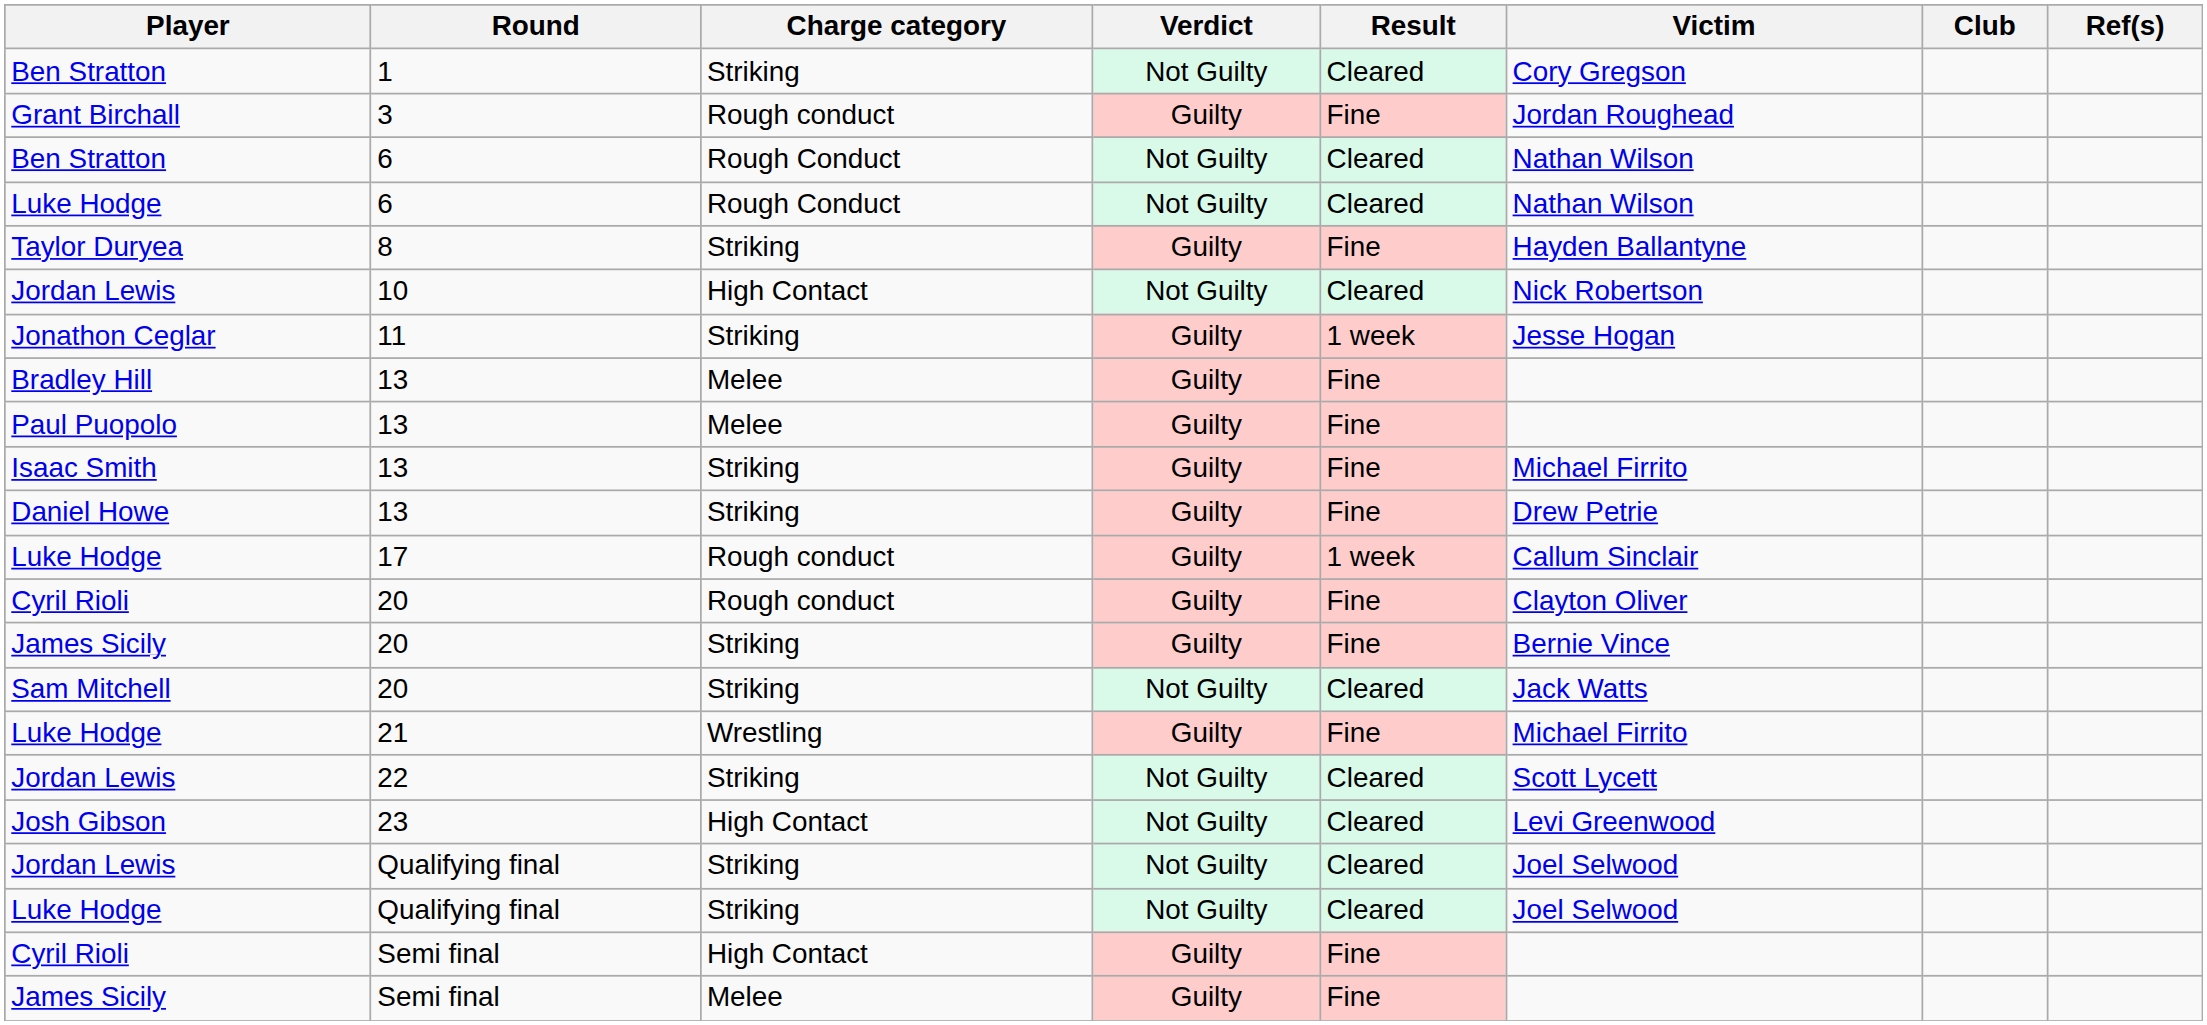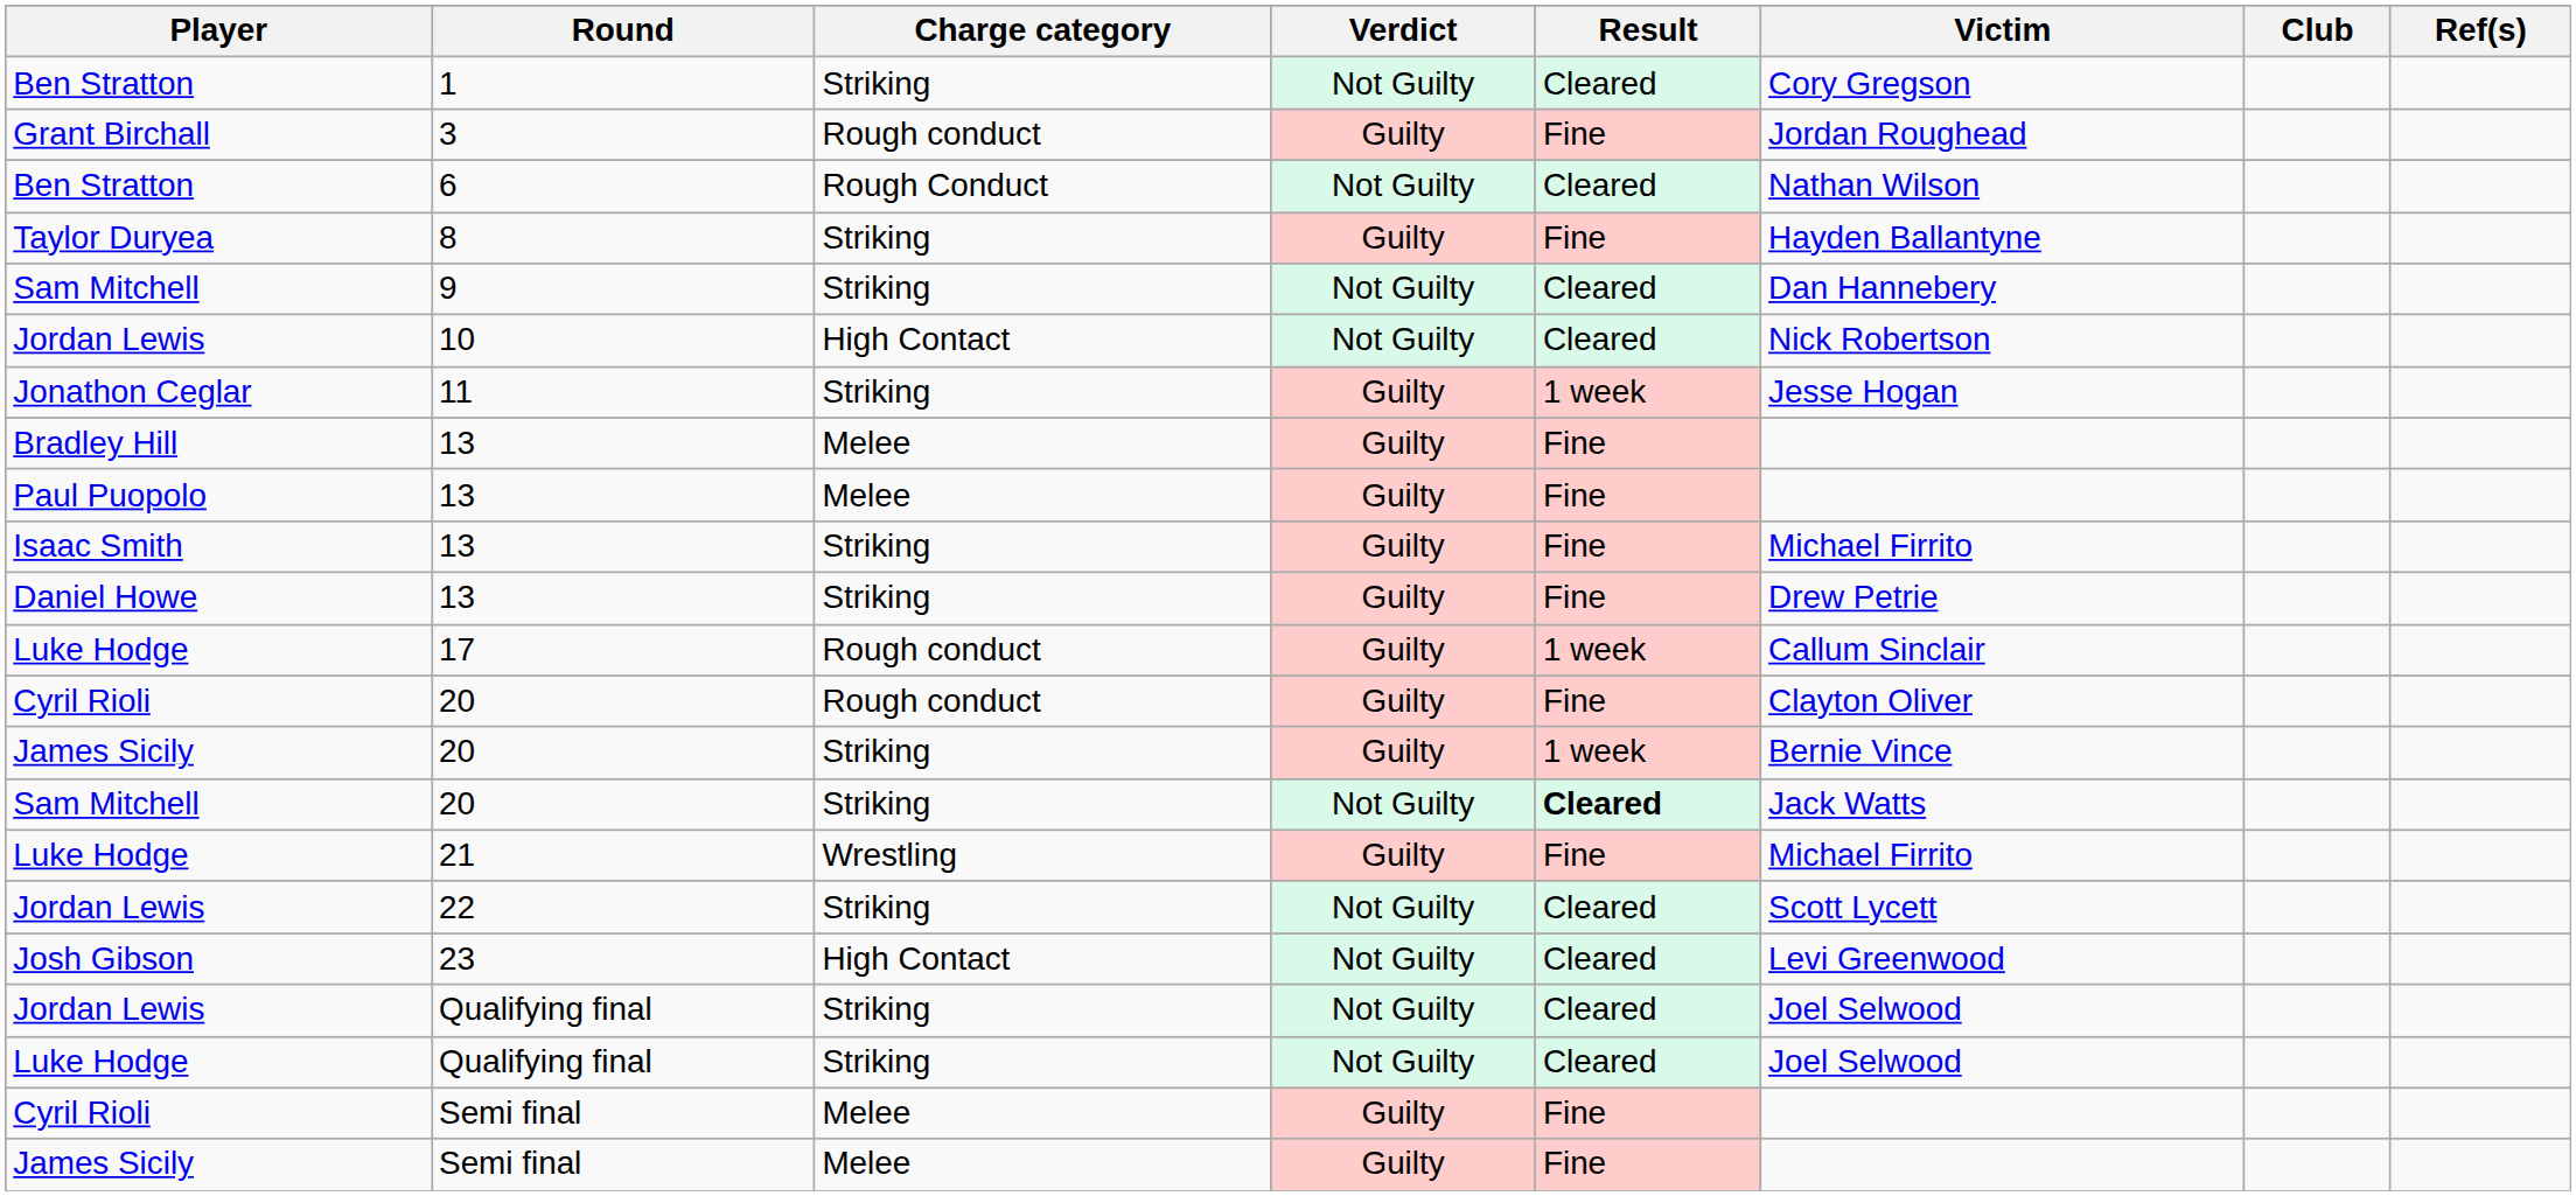 <table class="wikitable sortable" style="width:100%;">
 <tr>
 <th>Player</th>
 <th>Round</th>
 <th>Charge category</th>
 <th>Verdict</th>
 <th>Result</th>
 <th>Victim</th>
 <th>Club</th>
 <th class="unsortable">Ref(s)</th>
 </tr>
 <tr>
 <td><a href='#'>Ben Stratton</a></td>
 <td>1</td>
 <td>Striking</td>
 <td style="text-align:center; background:#d9f9e9;;">Not Guilty</td>
 <td style="background:#d9f9e9;">Cleared</td>
 <td><a href='#'>Cory Gregson</a></td>
 <td></td>
 <td></td>
 </tr>
 <tr>
 <td><a href='#'>Grant Birchall</a></td>
 <td>3</td>
 <td>Rough conduct</td>
 <td style="text-align:center; background:#fcc;">Guilty</td>
 <td style="background:#fcc;">Fine</td>
 <td><a href='#'>Jordan Roughead</a></td>
 <td></td>
 <td></td>
 </tr>
 <tr>
 <td><a href='#'>Ben Stratton</a></td>
 <td>6</td>
 <td>Rough Conduct</td>
 <td style="text-align:center; background:#d9f9e9;">Not Guilty</td>
 <td style="background:#d9f9e9;">Cleared</td>
 <td><a href='#'>Nathan Wilson</a></td>
 <td></td>
 <td></td>
 </tr>
 <tr>
-<td><a href='#'>Luke Hodge</a></td>
-<td>6</td>
-<td>Rough Conduct</td>
-<td style="text-align:center; background:#d9f9e9;">Not Guilty</td>
-<td style="background:#d9f9e9;">Cleared</td>
-<td><a href='#'>Nathan Wilson</a></td>
-<td></td>
-<td></td>
-</tr>
-<tr>
 <td><a href='#'>Taylor Duryea</a></td>
 <td>8</td>
 <td>Striking</td>
 <td style="text-align:center; background:#fcc;">Guilty</td>
 <td style="background:#fcc;">Fine</td>
 <td><a href='#'>Hayden Ballantyne</a></td>
+<td></td>
+<td></td>
+</tr>
+<tr>
+<td><a href='#'>Sam Mitchell</a></td>
+<td>9</td>
+<td>Striking</td>
+<td style="text-align:center; background:#d9f9e9;">Not Guilty</td>
+<td style="background:#d9f9e9;">Cleared</td>
+<td><a href='#'>Dan Hannebery</a></td>
 <td></td>
 <td></td>
 </tr>
 <tr>
 <td><a href='#'>Jordan Lewis</a></td>
 <td>10</td>
 <td>High Contact</td>
 <td style="text-align:center; background:#d9f9e9;">Not Guilty</td>
 <td style="background:#d9f9e9;">Cleared</td>
 <td><a href='#'>Nick Robertson</a></td>
 <td></td>
 <td></td>
 </tr>
 <tr>
 <td><a href='#'>Jonathon Ceglar</a></td>
 <td>11</td>
 <td>Striking</td>
 <td style="text-align:center; background:#fcc;">Guilty</td>
 <td style="background:#fcc;">1 week</td>
 <td><a href='#'>Jesse Hogan</a></td>
 <td></td>
 <td></td>
 </tr>
 <tr>
 <td><a href='#'>Bradley Hill</a></td>
 <td>13</td>
 <td>Melee</td>
 <td style="text-align:center; background:#fcc;">Guilty</td>
 <td style="background:#fcc;">Fine</td>
 <td></td>
 <td></td>
 <td></td>
 </tr>
 <tr>
 <td><a href='#'>Paul Puopolo</a></td>
 <td>13</td>
 <td>Melee</td>
 <td style="text-align:center; background:#fcc;">Guilty</td>
 <td style="background:#fcc;">Fine</td>
 <td></td>
 <td></td>
 <td></td>
 </tr>
 <tr>
 <td><a href='#'>Isaac Smith</a></td>
 <td>13</td>
 <td>Striking</td>
 <td style="text-align:center; background:#fcc;">Guilty</td>
 <td style="background:#fcc;">Fine</td>
 <td><a href='#'>Michael Firrito</a></td>
 <td></td>
 <td></td>
 </tr>
 <tr>
 <td><a href='#'>Daniel Howe</a></td>
 <td>13</td>
 <td>Striking</td>
 <td style="text-align:center; background:#fcc;">Guilty</td>
 <td style="background:#fcc;">Fine</td>
 <td><a href='#'>Drew Petrie</a></td>
 <td></td>
 <td></td>
 </tr>
 <tr>
 <td><a href='#'>Luke Hodge</a></td>
 <td>17</td>
 <td>Rough conduct</td>
 <td style="text-align:center; background:#fcc;">Guilty</td>
 <td style="background:#fcc;">1 week</td>
 <td><a href='#'>Callum Sinclair</a></td>
 <td></td>
 <td></td>
 </tr>
 <tr>
 <td><a href='#'>Cyril Rioli</a></td>
 <td>20</td>
 <td>Rough conduct</td>
 <td style="text-align:center; background:#fcc;">Guilty</td>
 <td style="background:#fcc;">Fine</td>
 <td><a href='#'>Clayton Oliver</a></td>
 <td></td>
 <td></td>
 </tr>
 <tr>
 <td><a href='#'>James Sicily</a></td>
 <td>20</td>
 <td>Striking</td>
 <td style="text-align:center; background:#fcc;">Guilty</td>
-<td style="background:#fcc;">Fine</td>
+<td style="background:#fcc;">1 week</td>
 <td><a href='#'>Bernie Vince</a></td>
 <td></td>
 <td></td>
 </tr>
 <tr>
 <td><a href='#'>Sam Mitchell</a></td>
 <td>20</td>
 <td>Striking</td>
 <td style="text-align:center; background:#d9f9e9;">Not Guilty</td>
-<td style="background:#d9f9e9;">Cleared</td>
+<td style="background:#d9f9e9;"><strong>Cleared</strong></td>
 <td><a href='#'>Jack Watts</a></td>
 <td></td>
 <td></td>
 </tr>
 <tr>
 <td><a href='#'>Luke Hodge</a></td>
 <td>21</td>
 <td>Wrestling</td>
 <td style="text-align:center; background:#fcc;">Guilty</td>
 <td style="background:#fcc;">Fine</td>
 <td><a href='#'>Michael Firrito</a></td>
 <td></td>
 <td></td>
 </tr>
 <tr>
 <td><a href='#'>Jordan Lewis</a></td>
 <td>22</td>
 <td>Striking</td>
 <td style="text-align:center; background:#d9f9e9;">Not Guilty</td>
 <td style="background:#d9f9e9;">Cleared</td>
 <td><a href='#'>Scott Lycett</a></td>
 <td></td>
 <td></td>
 </tr>
 <tr>
 <td><a href='#'>Josh Gibson</a></td>
 <td>23</td>
 <td>High Contact</td>
 <td style="text-align:center; background:#d9f9e9;">Not Guilty</td>
 <td style="background:#d9f9e9;">Cleared</td>
 <td><a href='#'>Levi Greenwood</a></td>
 <td></td>
 <td></td>
 </tr>
 <tr>
 <td><a href='#'>Jordan Lewis</a></td>
 <td>Qualifying final</td>
 <td>Striking</td>
 <td style="text-align:center; background:#d9f9e9;">Not Guilty</td>
 <td style="background:#d9f9e9;">Cleared</td>
 <td><a href='#'>Joel Selwood</a></td>
 <td></td>
 <td></td>
 </tr>
 <tr>
 <td><a href='#'>Luke Hodge</a></td>
 <td>Qualifying final</td>
 <td>Striking</td>
 <td style="text-align:center; background:#d9f9e9;">Not Guilty</td>
 <td style="background:#d9f9e9;">Cleared</td>
 <td><a href='#'>Joel Selwood</a></td>
 <td></td>
 <td></td>
 </tr>
 <tr>
 <td><a href='#'>Cyril Rioli</a></td>
 <td>Semi final</td>
-<td>High Contact</td>
+<td>Melee</td>
 <td style="text-align:center; background:#fcc;">Guilty</td>
 <td style="background:#fcc;">Fine</td>
 <td></td>
 <td></td>
 <td></td>
 </tr>
 <tr>
 <td><a href='#'>James Sicily</a></td>
 <td>Semi final</td>
 <td>Melee</td>
 <td style="text-align:center; background:#fcc;">Guilty</td>
 <td style="background:#fcc;">Fine</td>
 <td></td>
 <td></td>
 <td></td>
 </tr>
 </table>
